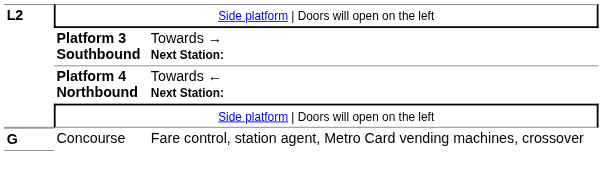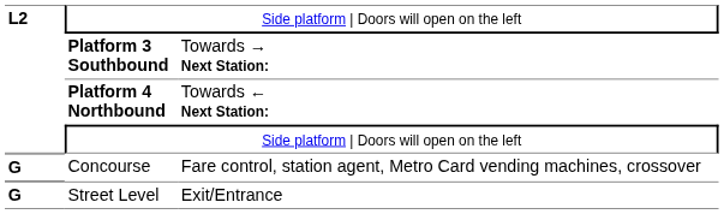 <table table border=0 cellspacing=0 cellpadding=3>
 <tr>
 <td style="border-top:solid 1px grey;border-bottom:solid 1px grey;" width=50 rowspan=4 valign=top><strong>L2</strong></td>
 <td style="border-top:solid 1px grey;border-right:solid 2px black;border-left:solid 2px black;border-bottom:solid 2px black;text-align:center;" colspan=2><small><a href='#'>Side platform</a> | Doors will open on the left </small></td>
 </tr>
 <tr>
 <td style="border-bottom:solid 1px grey;" width=100><span><strong>Platform 3</strong><br><strong>Southbound</strong></span></td>
 <td style="border-bottom:solid 1px grey;" width=500>Towards → <br><small><strong>Next Station:</strong> </small></td>
 </tr>
 <tr>
 <td><span><strong>Platform 4</strong><br><strong>Northbound</strong></span></td>
 <td><span></span>Towards ← <br><small><strong>Next Station:</strong> </small></td>
 </tr>
 <tr>
 <td style="border-top:solid 2px black;border-right:solid 2px black;border-left:solid 2px black;border-bottom:solid 1px grey;text-align:center;" colspan=2><small><a href='#'>Side platform</a> | Doors will open on the left </small></td>
 </tr>
 <tr>
 <td style="border-bottom:solid 1px grey;border-top:solid 1px grey;" width=50 valign=top><strong>G</strong></td>
 <td valign=top>Concourse</td>
 <td valign=top>Fare control, station agent, Metro Card vending machines, crossover</td>
 </tr>
 <tr>
+<td style="border-bottom:solid 1px grey;border-top:solid 1px grey;" width=50 valign=top><strong>G</strong></td>
+<td style="border-top:solid 1px grey;border-bottom:solid 1px grey;" width=100 valign=top>Street Level</td>
+<td style="border-top:solid 1px grey;border-bottom:solid 1px grey;" width=500 valign=top>Exit/Entrance</td>
+</tr>
+<tr>
 </tr>
 </table>
